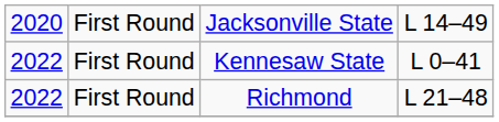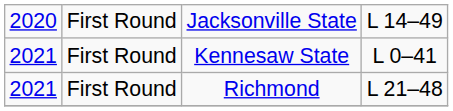 <table class="wikitable">
 <tr align="center">
 <td><a href='#'>2020</a></td>
 <td>First Round</td>
 <td><a href='#'>Jacksonville State</a></td>
 <td>L 14–49</td>
 </tr>
 <tr align="center">
-<td><a href='#'>2022</a></td>
+<td><a href='#'>2021</a></td>
 <td>First Round</td>
 <td><a href='#'>Kennesaw State</a></td>
 <td>L 0–41</td>
 </tr>
 <tr align="center">
-<td><a href='#'>2022</a></td>
+<td><a href='#'>2021</a></td>
 <td>First Round</td>
 <td><a href='#'>Richmond</a></td>
 <td>L 21–48</td>
 </tr>
 <tr>
 </tr>
 </table>
